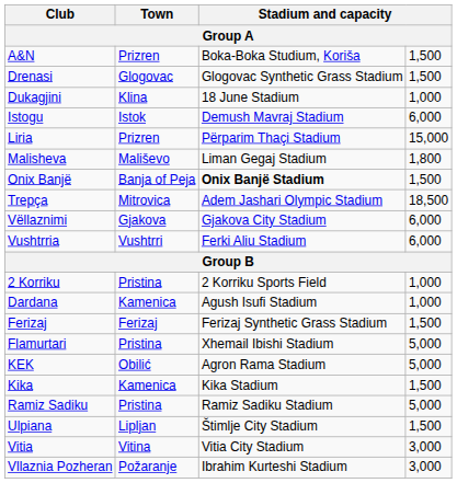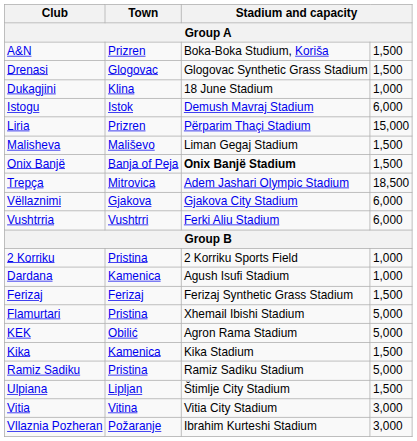 <table class="wikitable">
 <tr>
 <th>Club</th>
 <th>Town</th>
 <th colspan="2">Stadium and capacity</th>
 </tr>
 <tr>
 <th colspan="4">Group A</th>
 </tr>
 <tr>
 <td><a href='#'>A&N</a></td>
 <td><a href='#'>Prizren</a></td>
 <td>Boka-Boka Studium, <a href='#'>Koriša</a></td>
 <td>1,500</td>
 </tr>
 <tr>
 <td><a href='#'>Drenasi</a></td>
 <td><a href='#'>Glogovac</a></td>
 <td>Glogovac Synthetic Grass Stadium</td>
 <td>1,500</td>
 </tr>
 <tr>
 <td><a href='#'>Dukagjini</a></td>
 <td><a href='#'>Klina</a></td>
 <td>18 June Stadium</td>
 <td>1,000</td>
 </tr>
 <tr>
 <td><a href='#'>Istogu</a></td>
 <td><a href='#'>Istok</a></td>
 <td><a href='#'>Demush Mavraj Stadium</a></td>
 <td>6,000</td>
 </tr>
 <tr>
 <td><a href='#'>Liria</a></td>
 <td><a href='#'>Prizren</a></td>
 <td><a href='#'>Përparim Thaçi Stadium</a></td>
 <td>15,000</td>
 </tr>
 <tr>
 <td><a href='#'>Malisheva</a></td>
 <td><a href='#'>Mališevo</a></td>
 <td>Liman Gegaj Stadium</td>
-<td>1,800</td>
+<td>1,500</td>
 </tr>
 <tr>
 <td><a href='#'>Onix Banjë</a></td>
 <td><a href='#'>Banja of Peja</a></td>
 <td><strong>Onix Banjë Stadium</strong></td>
 <td>1,500</td>
 </tr>
 <tr>
 <td><a href='#'>Trepça</a></td>
 <td><a href='#'>Mitrovica</a></td>
 <td><a href='#'>Adem Jashari Olympic Stadium</a></td>
 <td>18,500</td>
 </tr>
 <tr>
 <td><a href='#'>Vëllaznimi</a></td>
 <td><a href='#'>Gjakova</a></td>
 <td><a href='#'>Gjakova City Stadium</a></td>
 <td>6,000</td>
 </tr>
 <tr>
 <td><a href='#'>Vushtrria</a></td>
 <td><a href='#'>Vushtrri</a></td>
 <td><a href='#'>Ferki Aliu Stadium</a></td>
 <td>6,000</td>
 </tr>
 <tr>
 <th colspan="4">Group B</th>
 </tr>
 <tr>
 <td><a href='#'>2 Korriku</a></td>
 <td><a href='#'>Pristina</a></td>
 <td>2 Korriku Sports Field</td>
 <td>1,000</td>
 </tr>
 <tr>
 <td><a href='#'>Dardana</a></td>
 <td><a href='#'>Kamenica</a></td>
 <td>Agush Isufi Stadium</td>
 <td>1,000</td>
 </tr>
 <tr>
 <td><a href='#'>Ferizaj</a></td>
 <td><a href='#'>Ferizaj</a></td>
 <td>Ferizaj Synthetic Grass Stadium</td>
 <td>1,500</td>
 </tr>
 <tr>
 <td><a href='#'>Flamurtari</a></td>
 <td><a href='#'>Pristina</a></td>
 <td>Xhemail Ibishi Stadium</td>
 <td>5,000</td>
 </tr>
 <tr>
 <td><a href='#'>KEK</a></td>
 <td><a href='#'>Obilić</a></td>
 <td>Agron Rama Stadium</td>
 <td>5,000</td>
 </tr>
 <tr>
 <td><a href='#'>Kika</a></td>
 <td><a href='#'>Kamenica</a></td>
 <td>Kika Stadium</td>
 <td>1,500</td>
 </tr>
 <tr>
 <td><a href='#'>Ramiz Sadiku</a></td>
 <td><a href='#'>Pristina</a></td>
 <td>Ramiz Sadiku Stadium</td>
 <td>5,000</td>
 </tr>
 <tr>
 <td><a href='#'>Ulpiana</a></td>
 <td><a href='#'>Lipljan</a></td>
 <td>Štimlje City Stadium</td>
 <td>1,500</td>
 </tr>
 <tr>
 <td><a href='#'>Vitia</a></td>
 <td><a href='#'>Vitina</a></td>
 <td>Vitia City Stadium</td>
 <td>3,000</td>
 </tr>
 <tr>
 <td><a href='#'>Vllaznia Pozheran</a></td>
 <td><a href='#'>Požaranje</a></td>
 <td>Ibrahim Kurteshi Stadium</td>
 <td>3,000</td>
 </tr>
 </table>
